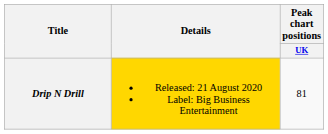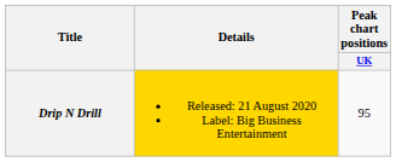 <table class="wikitable plainrowheaders" style="text-align:center">
 <tr>
 <th scope="col" rowspan="2" style="width:10em">Title</th>
 <th scope="col" rowspan="2" style="width:16em">Details</th>
 <th scope="col" colspan="1">Peak chart positions</th>
 </tr>
 <tr>
 <th scope="col" style="width:3em;font-size:85%;"><a href='#'>UK</a><br></th>
 </tr>
 <tr>
 <th scope="row"><em>Drip N Drill</em></th>
 <td style="background: gold;"><br><ul><li>Released: 21 August 2020</li><li>Label: Big Business Entertainment</li></ul></td>
-<td>81</td>
+<td>95</td>
 </tr>
 </table>
